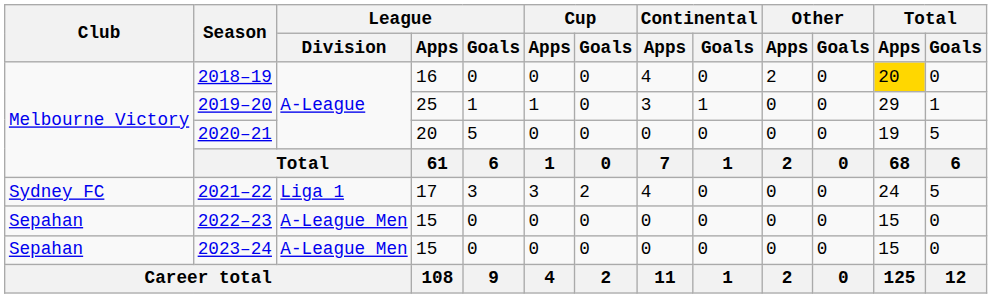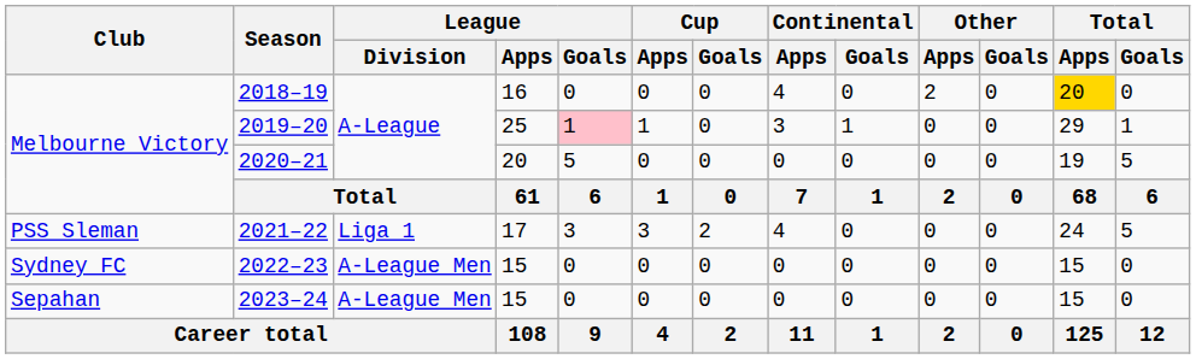 <table class="wikitable" border="1"  text-align: center;">
 <tr>
 <th rowspan="2">Club</th>
 <th rowspan="2">Season</th>
 <th colspan="3">League</th>
 <th colspan="2">Cup</th>
 <th colspan="2">Continental</th>
 <th colspan="2">Other</th>
 <th colspan="2">Total</th>
 </tr>
 <tr>
 <th>Division</th>
 <th>Apps</th>
 <th>Goals</th>
 <th>Apps</th>
 <th>Goals</th>
 <th>Apps</th>
 <th>Goals</th>
 <th>Apps</th>
 <th>Goals</th>
 <th>Apps</th>
 <th>Goals</th>
 </tr>
 <tr>
 <td rowspan="4" valign="middle"><a href='#'>Melbourne Victory</a></td>
 <td><a href='#'>2018–19</a></td>
 <td rowspan="3" valign="middle"><a href='#'>A-League</a></td>
 <td>16</td>
 <td>0</td>
 <td>0</td>
 <td>0</td>
 <td>4</td>
 <td>0</td>
 <td>2</td>
 <td>0</td>
 <td style="background: gold;">20</td>
 <td>0</td>
 </tr>
 <tr>
 <td><a href='#'>2019–20</a></td>
 <td>25</td>
-<td>1</td>
+<td style="background: pink;">1</td>
 <td>1</td>
 <td>0</td>
 <td>3</td>
 <td>1</td>
 <td>0</td>
 <td>0</td>
 <td>29</td>
 <td>1</td>
 </tr>
 <tr>
 <td><a href='#'>2020–21</a></td>
 <td>20</td>
 <td>5</td>
 <td>0</td>
 <td>0</td>
 <td>0</td>
 <td>0</td>
 <td>0</td>
 <td>0</td>
 <td>19</td>
 <td>5</td>
 </tr>
 <tr>
 <th colspan="2">Total</th>
 <th>61</th>
 <th>6</th>
 <th>1</th>
 <th>0</th>
 <th>7</th>
 <th>1</th>
 <th>2</th>
 <th>0</th>
 <th>68</th>
 <th>6</th>
 </tr>
 <tr>
-<td><a href='#'>Sydney FC</a></td>
+<td><a href='#'>PSS Sleman</a></td>
 <td><a href='#'>2021–22</a></td>
 <td><a href='#'>Liga 1</a></td>
 <td>17</td>
 <td>3</td>
 <td>3</td>
 <td>2</td>
 <td>4</td>
 <td>0</td>
 <td>0</td>
 <td>0</td>
 <td>24</td>
 <td>5</td>
 </tr>
 <tr>
-<td><a href='#'>Sepahan</a></td>
+<td><a href='#'>Sydney FC</a></td>
 <td><a href='#'>2022–23</a></td>
 <td><a href='#'>A-League Men</a></td>
 <td>15</td>
 <td>0</td>
 <td>0</td>
 <td>0</td>
 <td>0</td>
 <td>0</td>
 <td>0</td>
 <td>0</td>
 <td>15</td>
 <td>0</td>
 </tr>
 <tr>
 <td><a href='#'>Sepahan</a></td>
 <td><a href='#'>2023–24</a></td>
 <td><a href='#'>A-League Men</a></td>
 <td>15</td>
 <td>0</td>
 <td>0</td>
 <td>0</td>
 <td>0</td>
 <td>0</td>
 <td>0</td>
 <td>0</td>
 <td>15</td>
 <td>0</td>
 </tr>
 <tr>
 <th colspan="3">Career total</th>
 <th>108</th>
 <th>9</th>
 <th>4</th>
 <th>2</th>
 <th>11</th>
 <th>1</th>
 <th>2</th>
 <th>0</th>
 <th>125</th>
 <th>12</th>
 </tr>
 </table>
